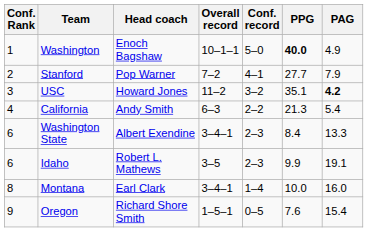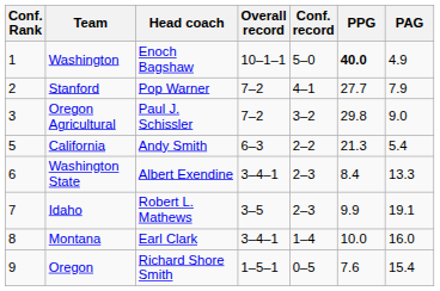 <table class="sortable wikitable">
 <tr>
 <th width="25">Conf. Rank</th>
 <th width="100">Team</th>
 <th width="115">Head coach</th>
 <th width="50">Overall record</th>
 <th width="50">Conf. record</th>
 <th width="50">PPG</th>
 <th width="50">PAG</th>
 </tr>
 <tr align="left" bgcolor="">
 <td>1</td>
 <td><a href='#'>Washington</a></td>
 <td><a href='#'>Enoch Bagshaw</a></td>
 <td>10–1–1</td>
 <td>5–0</td>
 <td><strong>40.0</strong></td>
 <td>4.9</td>
 </tr>
 <tr align="left" bgcolor="">
 <td>2</td>
 <td><a href='#'>Stanford</a></td>
 <td><a href='#'>Pop Warner</a></td>
 <td>7–2</td>
 <td>4–1</td>
 <td>27.7</td>
 <td>7.9</td>
 </tr>
 <tr align="left" bgcolor="">
 <td>3</td>
-<td><a href='#'>USC</a></td>
-<td><a href='#'>Howard Jones</a></td>
-<td>11–2</td>
+<td><a href='#'>Oregon Agricultural</a></td>
+<td><a href='#'>Paul J. Schissler</a></td>
+<td>7–2</td>
 <td>3–2</td>
-<td>35.1</td>
-<td><strong>4.2</strong></td>
+<td>29.8</td>
+<td>9.0</td>
 </tr>
 <tr align="left" bgcolor="">
-<td>4</td>
+<td>5</td>
 <td><a href='#'>California</a></td>
 <td><a href='#'>Andy Smith</a></td>
 <td>6–3</td>
 <td>2–2</td>
 <td>21.3</td>
 <td>5.4</td>
 </tr>
 <tr align="left" bgcolor="">
 <td>6</td>
 <td><a href='#'>Washington State</a></td>
 <td><a href='#'>Albert Exendine</a></td>
 <td>3–4–1</td>
 <td>2–3</td>
 <td>8.4</td>
 <td>13.3</td>
 </tr>
 <tr align="left" bgcolor="">
-<td>6</td>
+<td>7</td>
 <td><a href='#'>Idaho</a></td>
 <td><a href='#'>Robert L. Mathews</a></td>
 <td>3–5</td>
 <td>2–3</td>
 <td>9.9</td>
 <td>19.1</td>
 </tr>
 <tr align="left" bgcolor="">
 <td>8</td>
 <td><a href='#'>Montana</a></td>
 <td><a href='#'>Earl Clark</a></td>
 <td>3–4–1</td>
 <td>1–4</td>
 <td>10.0</td>
 <td>16.0</td>
 </tr>
 <tr align="left" bgcolor="">
 <td>9</td>
 <td><a href='#'>Oregon</a></td>
 <td><a href='#'>Richard Shore Smith</a></td>
 <td>1–5–1</td>
 <td>0–5</td>
 <td>7.6</td>
 <td>15.4</td>
 </tr>
 </table>
